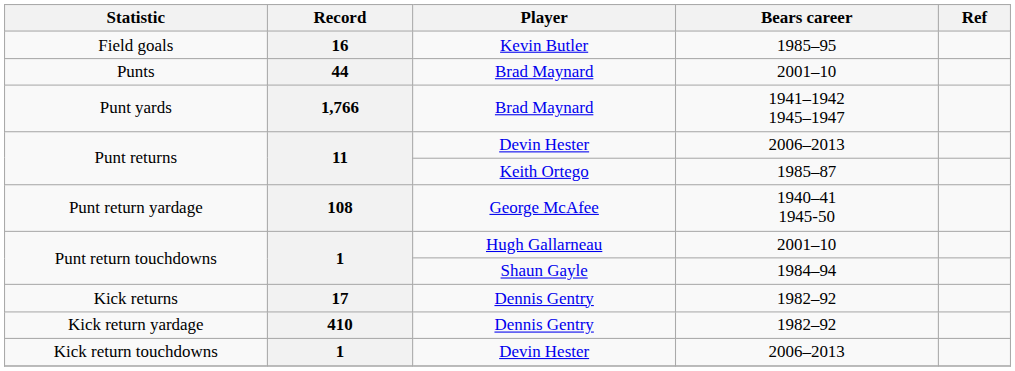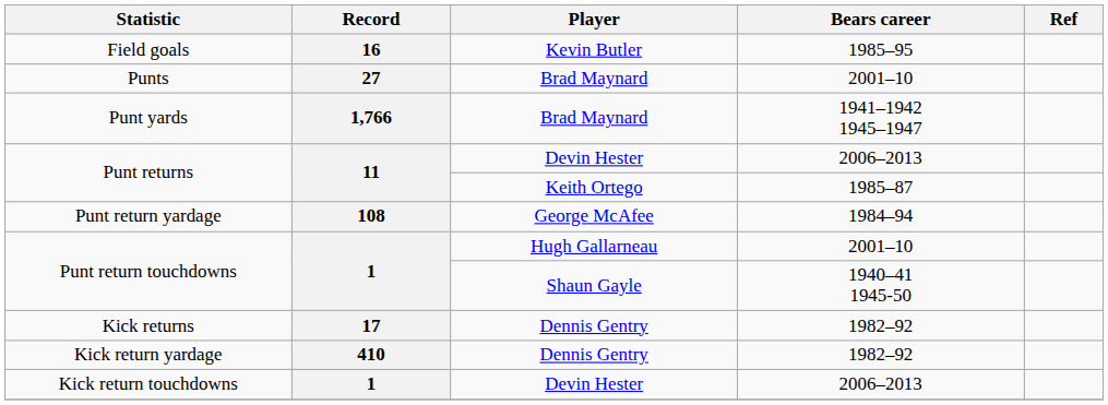 <table class="sortable wikitable" style="text-align:center" width="60%">
 <tr>
 <th scope="col" width=18%>Statistic</th>
 <th scope="col" width=10% class="unsortable">Record</th>
 <th scope="col" width=18%>Player</th>
 <th scope="col" width=18%>Bears career</th>
 <th scope="col" width=5% class="unsortable">Ref</th>
 </tr>
 <tr>
 <td>Field goals</td>
 <th>16</th>
 <td><a href='#'>Kevin Butler</a></td>
 <td>1985–95</td>
 <td></td>
 </tr>
 <tr>
 <td>Punts</td>
-<th>44</th>
+<th>27</th>
 <td><a href='#'>Brad Maynard</a></td>
 <td>2001–10</td>
 <td></td>
 </tr>
 <tr>
 <td>Punt yards</td>
 <th>1,766</th>
 <td><a href='#'>Brad Maynard</a></td>
 <td>1941–1942<br>1945–1947</td>
 <td></td>
 </tr>
 <tr>
 <td rowSpan="2">Punt returns</td>
 <th rowSpan="2">11</th>
 <td><a href='#'>Devin Hester</a></td>
 <td>2006–2013</td>
 <td></td>
 </tr>
 <tr>
 <td><a href='#'>Keith Ortego</a></td>
 <td>1985–87</td>
 <td></td>
 </tr>
 <tr>
 <td>Punt return yardage</td>
 <th>108</th>
 <td><a href='#'>George McAfee</a></td>
-<td>1940–41<br>1945-50</td>
+<td>1984–94</td>
 <td></td>
 </tr>
 <tr>
 <td rowSpan="2">Punt return touchdowns</td>
 <th rowSpan="2">1</th>
 <td><a href='#'>Hugh Gallarneau</a></td>
 <td>2001–10</td>
 <td></td>
 </tr>
 <tr>
 <td><a href='#'>Shaun Gayle</a></td>
-<td>1984–94</td>
+<td>1940–41<br>1945-50</td>
 <td></td>
 </tr>
 <tr>
 <td>Kick returns</td>
 <th>17</th>
 <td><a href='#'>Dennis Gentry</a></td>
 <td>1982–92</td>
 <td></td>
 </tr>
 <tr>
 <td>Kick return yardage</td>
 <th>410</th>
 <td><a href='#'>Dennis Gentry</a></td>
 <td>1982–92</td>
 <td></td>
 </tr>
 <tr>
 <td>Kick return touchdowns</td>
 <th>1</th>
 <td><a href='#'>Devin Hester</a></td>
 <td>2006–2013</td>
 <td></td>
 </tr>
 <tr>
 </tr>
 </table>
